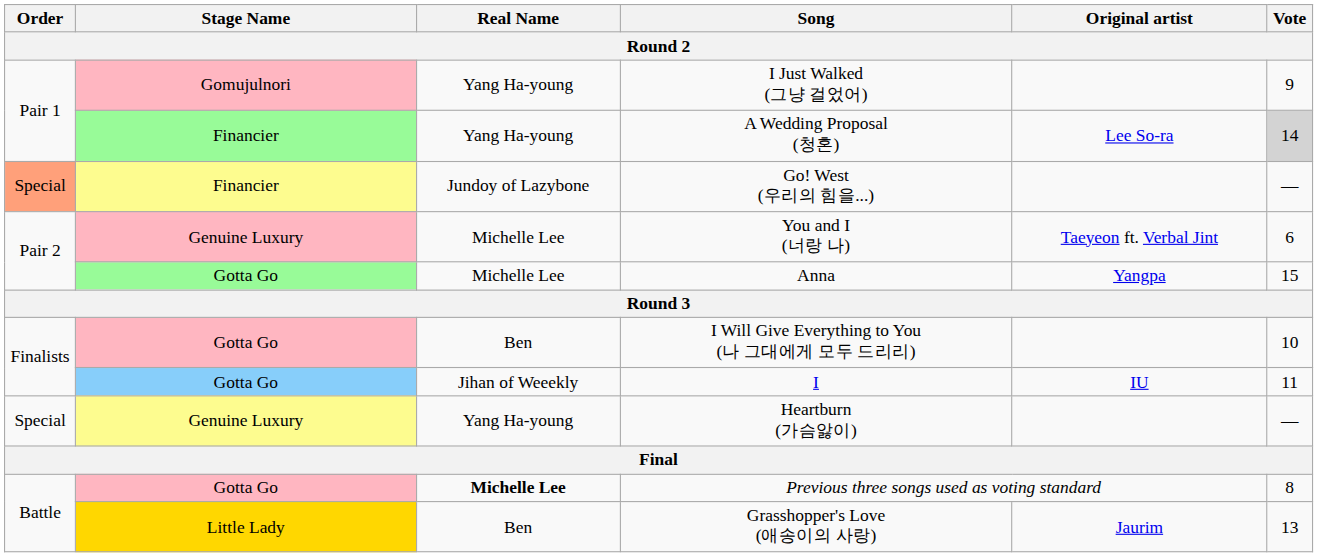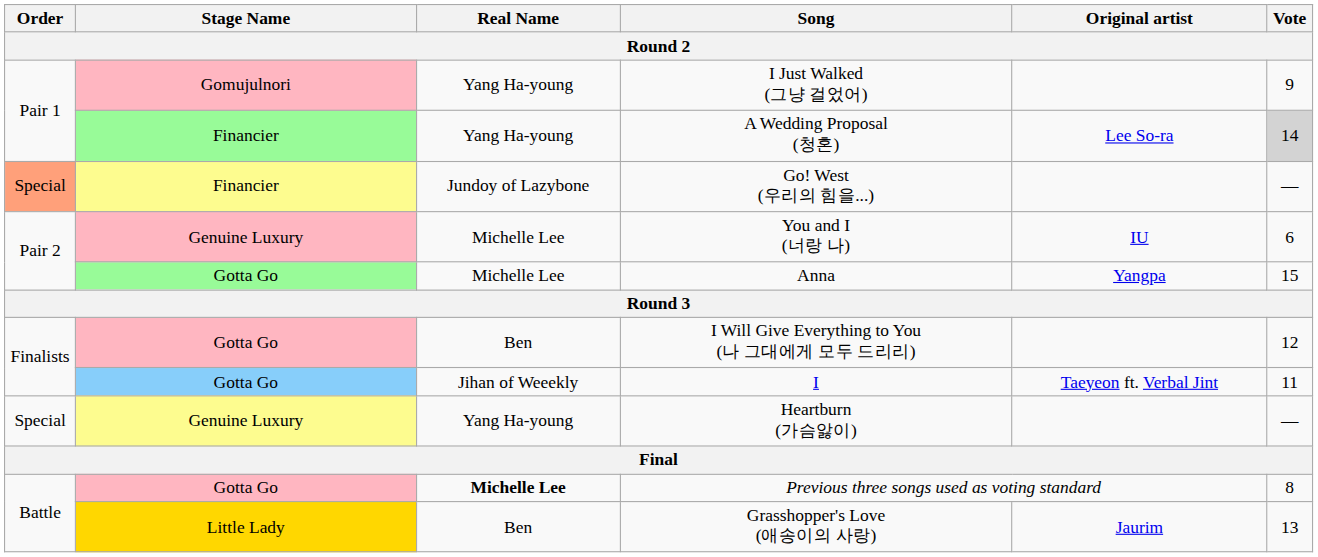 <table class="wikitable" style="text-align:center; width:95%;">
 <tr>
 <th style="width:1%;">Order</th>
 <th style="width:20%;">Stage Name</th>
 <th style="width:12%;">Real Name</th>
 <th style="width:23%;">Song</th>
 <th style="width:15%;">Original artist</th>
 <th style="width:1%;">Vote</th>
 </tr>
 <tr>
 <th colspan=6>Round 2</th>
 </tr>
 <tr>
 <td rowspan=2>Pair 1</td>
 <td bgcolor="lightpink">Gomujulnori</td>
 <td>Yang Ha-young</td>
 <td>I Just Walked<br>(그냥 걸었어)</td>
 <td></td>
 <td>9</td>
 </tr>
 <tr>
 <td bgcolor="palegreen">Financier</td>
 <td>Yang Ha-young</td>
 <td>A Wedding Proposal<br>(청혼)</td>
 <td><a href='#'>Lee So-ra</a></td>
 <td style="background: lightgrey;">14</td>
 </tr>
 <tr>
 <td style="background: lightsalmon;">Special</td>
 <td bgcolor="#FDFC8F">Financier</td>
 <td>Jundoy of Lazybone</td>
 <td>Go! West<br>(우리의 힘을...)</td>
 <td></td>
 <td>—</td>
 </tr>
 <tr>
 <td rowspan=2>Pair 2</td>
 <td bgcolor="lightpink">Genuine Luxury</td>
 <td>Michelle Lee</td>
 <td>You and I<br>(너랑 나)</td>
-<td><a href='#'>Taeyeon</a> ft. <a href='#'>Verbal Jint</a></td>
+<td><a href='#'>IU</a></td>
 <td>6</td>
 </tr>
 <tr>
 <td bgcolor="palegreen">Gotta Go</td>
 <td>Michelle Lee</td>
 <td>Anna</td>
 <td><a href='#'>Yangpa</a></td>
 <td>15</td>
 </tr>
 <tr>
 <th colspan=6>Round 3</th>
 </tr>
 <tr>
 <td rowspan=2>Finalists</td>
 <td bgcolor="lightpink">Gotta Go</td>
 <td>Ben</td>
 <td>I Will Give Everything to You<br>(나 그대에게 모두 드리리)</td>
 <td></td>
-<td>10</td>
+<td>12</td>
 </tr>
 <tr>
 <td bgcolor="lightskyblue">Gotta Go</td>
 <td>Jihan of Weeekly</td>
 <td><a href='#'>I</a></td>
-<td><a href='#'>IU</a></td>
+<td><a href='#'>Taeyeon</a> ft. <a href='#'>Verbal Jint</a></td>
 <td>11</td>
 </tr>
 <tr>
 <td>Special</td>
 <td bgcolor="#FDFC8F">Genuine Luxury</td>
 <td>Yang Ha-young</td>
 <td>Heartburn<br>(가슴앓이)</td>
 <td></td>
 <td>—</td>
 </tr>
 <tr>
 <th colspan=6>Final</th>
 </tr>
 <tr>
 <td rowspan=2>Battle</td>
 <td bgcolor="lightpink">Gotta Go</td>
 <td><strong>Michelle Lee</strong></td>
 <td colspan=2><em>Previous three songs used as voting standard</em></td>
 <td>8</td>
 </tr>
 <tr>
 <td bgcolor="gold">Little Lady</td>
 <td>Ben</td>
 <td>Grasshopper's Love<br>(애송이의 사랑)</td>
 <td><a href='#'>Jaurim</a></td>
 <td>13</td>
 </tr>
 </table>
